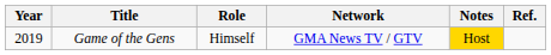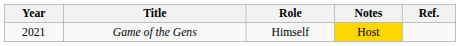 <table class="wikitable"  style="text-align:center; width:70%;">
 <tr>
 <th>Year</th>
 <th>Title</th>
 <th>Role</th>
-<th>Network</th>
 <th>Notes</th>
 <th>Ref.</th>
 </tr>
 <tr>
-<td>2019</td>
+<td>2021</td>
 <td><em>Game of the Gens</em></td>
 <td>Himself</td>
-<td><a href='#'>GMA News TV</a> / <a href='#'>GTV</a></td>
 <td style="background: gold;">Host</td>
 <td></td>
 </tr>
 </table>
